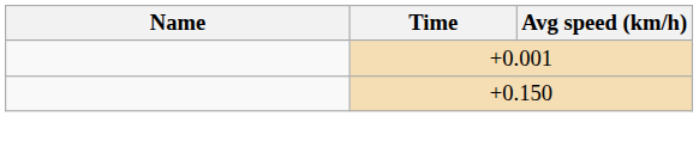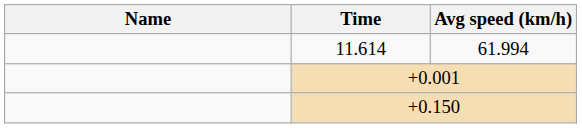 <table class="wikitable" style="text-align:center;">
 <tr>
 <th style="width:15em">Name</th>
 <th style="width:7em">Time</th>
 <th>Avg speed (km/h)</th>
+</tr>
+<tr>
+<td align=left></td>
+<td>11.614</td>
+<td>61.994</td>
 </tr>
 <tr>
 <td align=left></td>
 <td bgcolor=wheat colspan=2>+0.001</td>
 </tr>
 <tr>
 <td align=left></td>
 <td bgcolor=wheat colspan=2>+0.150</td>
 </tr>
 </table>
